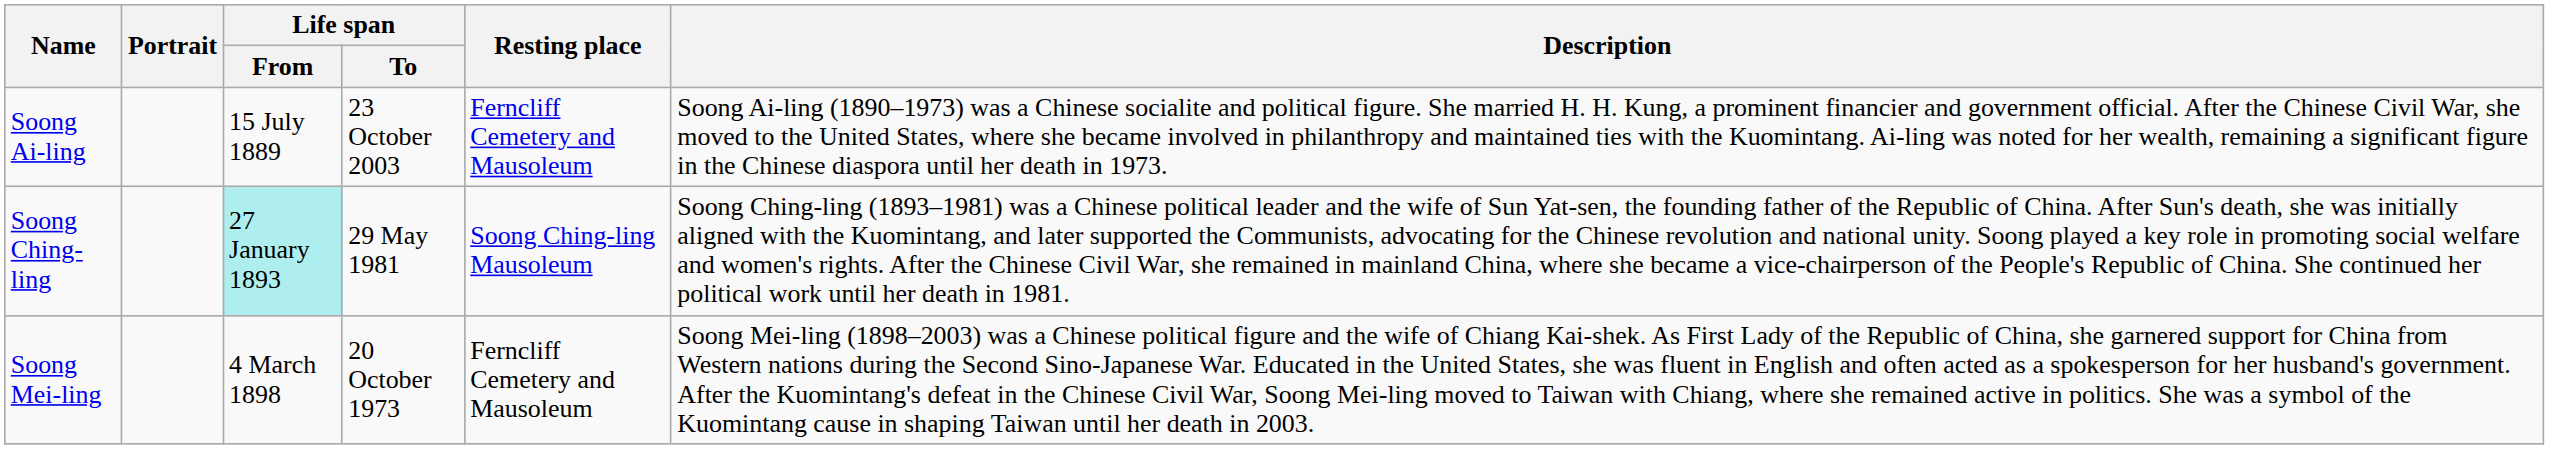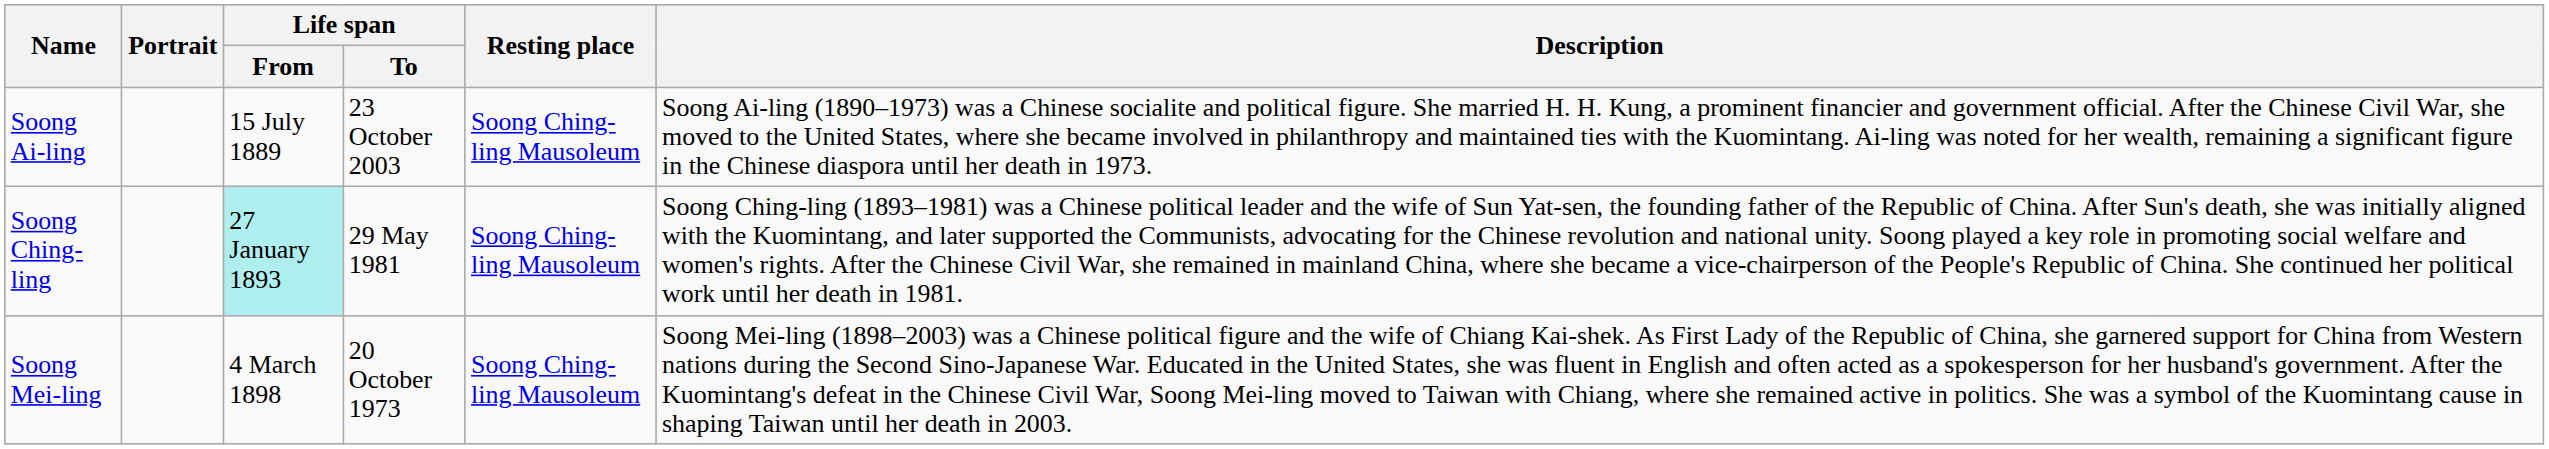 <table class="wikitable">
 <tr>
 <th rowspan="2">Name</th>
 <th rowspan="2"><strong>Portrait</strong></th>
 <th colspan="2">Life span</th>
 <th rowspan="2">Resting place</th>
 <th rowspan="2">Description</th>
 </tr>
 <tr>
 <th>From</th>
 <th>To</th>
 </tr>
 <tr>
 <td><a href='#'>Soong Ai-ling</a></td>
 <td></td>
 <td>15 July 1889</td>
 <td>23 October 2003</td>
-<td><a href='#'>Ferncliff Cemetery and Mausoleum</a></td>
+<td><a href='#'>Soong Ching-ling Mausoleum</a></td>
 <td>Soong Ai-ling (1890–1973) was a Chinese socialite and political figure. She married H. H. Kung, a prominent financier and government official. After the Chinese Civil War, she moved to the United States, where she became involved in philanthropy and maintained ties with the Kuomintang. Ai-ling was noted for her wealth, remaining a significant figure in the Chinese diaspora until her death in 1973.</td>
 </tr>
 <tr>
 <td><a href='#'>Soong Ching-ling</a></td>
 <td></td>
 <td style="background: paleturquoise;">27 January 1893</td>
 <td>29 May 1981</td>
 <td><a href='#'>Soong Ching-ling Mausoleum</a></td>
 <td>Soong Ching-ling (1893–1981) was a Chinese political leader and the wife of Sun Yat-sen, the founding father of the Republic of China. After Sun's death, she was initially aligned with the Kuomintang, and later supported the Communists, advocating for the Chinese revolution and national unity. Soong played a key role in promoting social welfare and women's rights. After the Chinese Civil War, she remained in mainland China, where she became a vice-chairperson of the People's Republic of China. She continued her political work until her death in 1981.</td>
 </tr>
 <tr>
 <td><a href='#'>Soong Mei-ling</a></td>
 <td></td>
 <td>4 March 1898</td>
 <td>20 October 1973</td>
-<td>Ferncliff Cemetery and Mausoleum</td>
+<td><a href='#'>Soong Ching-ling Mausoleum</a></td>
 <td>Soong Mei-ling (1898–2003) was a Chinese political figure and the wife of Chiang Kai-shek. As First Lady of the Republic of China, she garnered support for China from Western nations during the Second Sino-Japanese War. Educated in the United States, she was fluent in English and often acted as a spokesperson for her husband's government. After the Kuomintang's defeat in the Chinese Civil War, Soong Mei-ling moved to Taiwan with Chiang, where she remained active in politics. She was a symbol of the Kuomintang cause in shaping Taiwan until her death in 2003.</td>
 </tr>
 </table>
